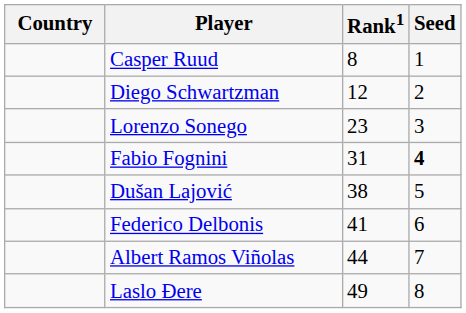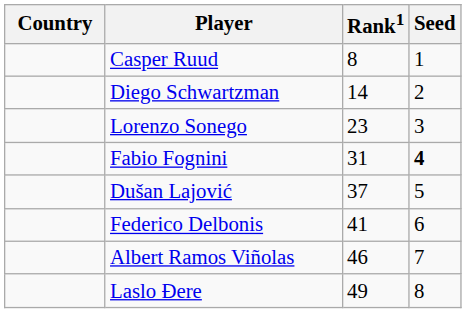 <table class="sortable wikitable">
 <tr>
 <th width=70>Country</th>
 <th width=175>Player</th>
 <th>Rank<sup>1</sup></th>
 <th>Seed</th>
 </tr>
 <tr>
 <td></td>
 <td><a href='#'>Casper Ruud</a></td>
 <td>8</td>
 <td>1</td>
 </tr>
 <tr>
 <td></td>
 <td><a href='#'>Diego Schwartzman</a></td>
-<td>12</td>
+<td>14</td>
 <td>2</td>
 </tr>
 <tr>
 <td></td>
 <td><a href='#'>Lorenzo Sonego</a></td>
 <td>23</td>
 <td>3</td>
 </tr>
 <tr>
 <td></td>
 <td><a href='#'>Fabio Fognini</a></td>
 <td>31</td>
 <td><strong>4</strong></td>
 </tr>
 <tr>
 <td></td>
 <td><a href='#'>Dušan Lajović</a></td>
-<td>38</td>
+<td>37</td>
 <td>5</td>
 </tr>
 <tr>
 <td></td>
 <td><a href='#'>Federico Delbonis</a></td>
 <td>41</td>
 <td>6</td>
 </tr>
 <tr>
 <td></td>
 <td><a href='#'>Albert Ramos Viñolas</a></td>
-<td>44</td>
+<td>46</td>
 <td>7</td>
 </tr>
 <tr>
 <td></td>
 <td><a href='#'>Laslo Đere</a></td>
 <td>49</td>
 <td>8</td>
 </tr>
 </table>
